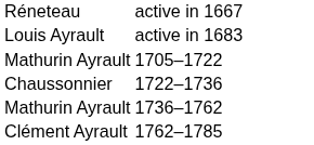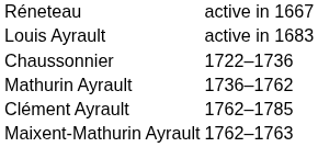 <table>
 <tr>
 <td>Réneteau</td>
 <td>active in 1667</td>
 </tr>
 <tr>
 <td>Louis Ayrault</td>
 <td>active in 1683</td>
-</tr>
-<tr>
-<td>Mathurin Ayrault</td>
-<td>1705–1722</td>
 </tr>
 <tr>
 <td>Chaussonnier</td>
 <td>1722–1736</td>
 </tr>
 <tr>
 <td>Mathurin Ayrault</td>
 <td>1736–1762</td>
 </tr>
 <tr>
 <td>Clément Ayrault</td>
 <td>1762–1785</td>
 </tr>
+<tr>
+<td>Maixent-Mathurin Ayrault</td>
+<td>1762–1763</td>
+</tr>
 </table>
